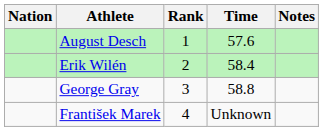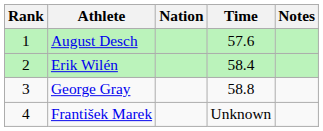 <table class="wikitable sortable" style="text-align:center">
 <tr>
+<th>Rank</th>
+<th>Athlete</th>
 <th>Nation</th>
-<th>Athlete</th>
-<th>Rank</th>
 <th>Time</th>
 <th>Notes</th>
 </tr>
 <tr bgcolor=bbf3bb>
+<td>1</td>
+<td align=left><a href='#'>August Desch</a></td>
 <td align=left></td>
-<td align=left><a href='#'>August Desch</a></td>
-<td>1</td>
 <td>57.6</td>
 <td></td>
 </tr>
 <tr bgcolor=bbf3bb>
+<td>2</td>
+<td align=left><a href='#'>Erik Wilén</a></td>
 <td align=left></td>
-<td align=left><a href='#'>Erik Wilén</a></td>
-<td>2</td>
 <td>58.4</td>
 <td></td>
 </tr>
 <tr>
+<td>3</td>
+<td align=left><a href='#'>George Gray</a></td>
 <td align=left></td>
-<td align=left><a href='#'>George Gray</a></td>
-<td>3</td>
 <td>58.8</td>
 <td></td>
 </tr>
 <tr>
+<td>4</td>
+<td align=left><a href='#'>František Marek</a></td>
 <td align=left></td>
-<td align=left><a href='#'>František Marek</a></td>
-<td>4</td>
 <td data-sort-value=70.0>Unknown</td>
 <td></td>
 </tr>
 </table>
